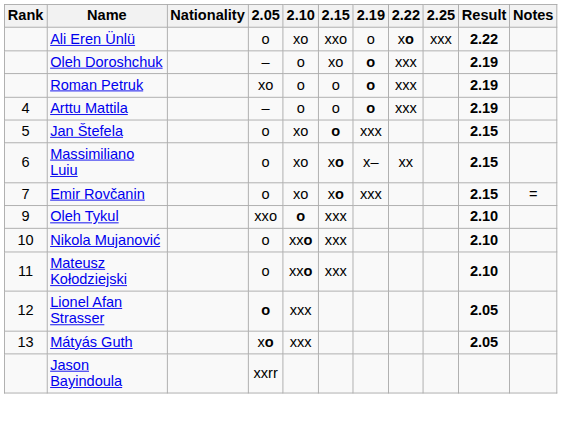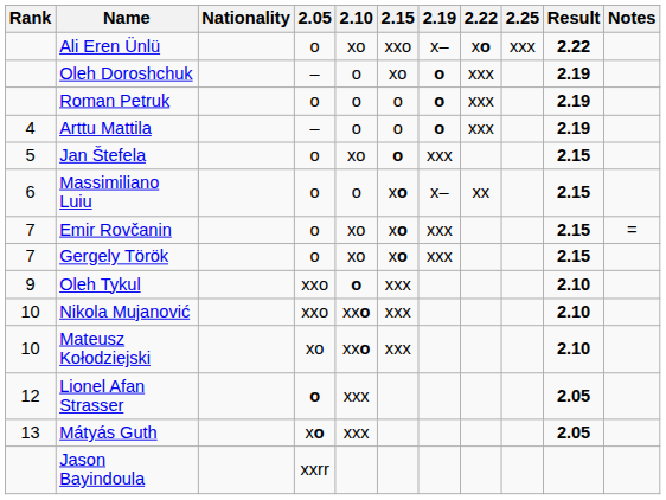 <table class="wikitable sortable" style="text-align:center">
 <tr>
 <th>Rank</th>
 <th>Name</th>
 <th>Nationality</th>
 <th>2.05</th>
 <th>2.10</th>
 <th>2.15</th>
 <th>2.19</th>
 <th>2.22</th>
 <th>2.25</th>
 <th>Result</th>
 <th>Notes</th>
 </tr>
 <tr>
 <td></td>
 <td align=left><a href='#'>Ali Eren Ünlü</a></td>
 <td align=left></td>
 <td>o</td>
 <td>xo</td>
 <td>xxo</td>
-<td>o</td>
+<td>x–</td>
 <td>x<strong>o</strong></td>
 <td>xxx</td>
 <td><strong>2.22</strong></td>
 <td></td>
 </tr>
 <tr>
 <td></td>
 <td align=left><a href='#'>Oleh Doroshchuk</a></td>
 <td align=left></td>
 <td>–</td>
 <td>o</td>
 <td>xo</td>
 <td><strong>o</strong></td>
 <td>xxx</td>
 <td></td>
 <td><strong>2.19</strong></td>
 <td></td>
 </tr>
 <tr>
 <td></td>
 <td align=left><a href='#'>Roman Petruk</a></td>
 <td align=left></td>
-<td>xo</td>
+<td>o</td>
 <td>o</td>
 <td>o</td>
 <td><strong>o</strong></td>
 <td>xxx</td>
 <td></td>
 <td><strong>2.19</strong></td>
 <td></td>
 </tr>
 <tr>
 <td>4</td>
 <td align=left><a href='#'>Arttu Mattila</a></td>
 <td align=left></td>
 <td>–</td>
 <td>o</td>
 <td>o</td>
 <td><strong>o</strong></td>
 <td>xxx</td>
 <td></td>
 <td><strong>2.19</strong></td>
 <td></td>
 </tr>
 <tr>
 <td>5</td>
 <td align=left><a href='#'>Jan Štefela</a></td>
 <td align=left></td>
 <td>o</td>
 <td>xo</td>
 <td><strong>o</strong></td>
 <td>xxx</td>
 <td></td>
 <td></td>
 <td><strong>2.15</strong></td>
 <td></td>
 </tr>
 <tr>
 <td>6</td>
 <td align=left><a href='#'>Massimiliano Luiu</a></td>
 <td align=left></td>
 <td>o</td>
-<td>xo</td>
+<td>o</td>
 <td>x<strong>o</strong></td>
 <td>x–</td>
 <td>xx</td>
 <td></td>
 <td><strong>2.15</strong></td>
 <td></td>
 </tr>
 <tr>
 <td>7</td>
 <td align=left><a href='#'>Emir Rovčanin</a></td>
 <td align=left></td>
 <td>o</td>
 <td>xo</td>
 <td>x<strong>o</strong></td>
 <td>xxx</td>
 <td></td>
 <td></td>
 <td><strong>2.15</strong></td>
 <td>=</td>
 </tr>
 <tr>
+<td>7</td>
+<td align=left><a href='#'>Gergely Török</a></td>
+<td align=left></td>
+<td>o</td>
+<td>xo</td>
+<td>x<strong>o</strong></td>
+<td>xxx</td>
+<td></td>
+<td></td>
+<td><strong>2.15</strong></td>
+<td></td>
+</tr>
+<tr>
 <td>9</td>
 <td align=left><a href='#'>Oleh Tykul</a></td>
 <td align=left></td>
 <td>xxo</td>
 <td><strong>o</strong></td>
 <td>xxx</td>
 <td></td>
 <td></td>
 <td></td>
 <td><strong>2.10</strong></td>
 <td></td>
 </tr>
 <tr>
 <td>10</td>
 <td align=left><a href='#'>Nikola Mujanović</a></td>
 <td align=left></td>
-<td>o</td>
+<td>xxo</td>
 <td>xx<strong>o</strong></td>
 <td>xxx</td>
 <td></td>
 <td></td>
 <td></td>
 <td><strong>2.10</strong></td>
 <td></td>
 </tr>
 <tr>
-<td>11</td>
+<td>10</td>
 <td align=left><a href='#'>Mateusz Kołodziejski</a></td>
 <td align=left></td>
-<td>o</td>
+<td>xo</td>
 <td>xx<strong>o</strong></td>
 <td>xxx</td>
 <td></td>
 <td></td>
 <td></td>
 <td><strong>2.10</strong></td>
 <td></td>
 </tr>
 <tr>
 <td>12</td>
 <td align=left><a href='#'>Lionel Afan Strasser</a></td>
 <td align=left></td>
 <td><strong>o</strong></td>
 <td>xxx</td>
 <td></td>
 <td></td>
 <td></td>
 <td></td>
 <td><strong>2.05</strong></td>
 <td></td>
 </tr>
 <tr>
 <td>13</td>
 <td align=left><a href='#'>Mátyás Guth</a></td>
 <td align=left></td>
 <td>x<strong>o</strong></td>
 <td>xxx</td>
 <td></td>
 <td></td>
 <td></td>
 <td></td>
 <td><strong>2.05</strong></td>
 <td></td>
 </tr>
 <tr>
 <td></td>
 <td align=left><a href='#'>Jason Bayindoula</a></td>
 <td align=left></td>
 <td>xxrr</td>
 <td></td>
 <td></td>
 <td></td>
 <td></td>
 <td></td>
 <td><strong></strong></td>
 <td></td>
 </tr>
 </table>
